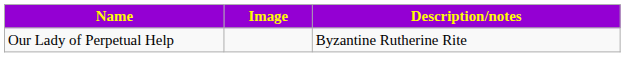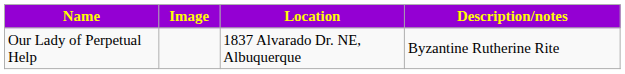 <table class="wikitable sortable" style="width:75%">
 <tr>
 <th style="background:darkviolet; color:yellow;" width="25%"><strong>Name</strong></th>
 <th style="background:darkviolet; color:yellow;" width="10%"><strong>Image</strong></th>
+<th style="background:darkviolet; color:yellow;" width="30%"><strong>Location</strong></th>
 <th style="background:darkviolet; color:yellow;" width="35%"><strong>Description/notes</strong></th>
 </tr>
 <tr>
 <td>Our Lady of Perpetual Help</td>
 <td></td>
+<td>1837 Alvarado Dr. NE, Albuquerque</td>
 <td>Byzantine Rutherine Rite</td>
 </tr>
 </table>
